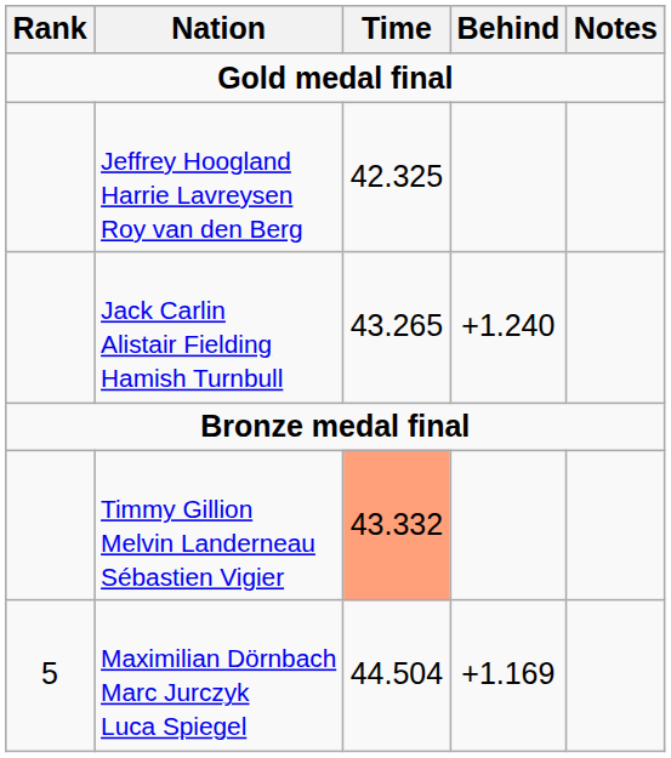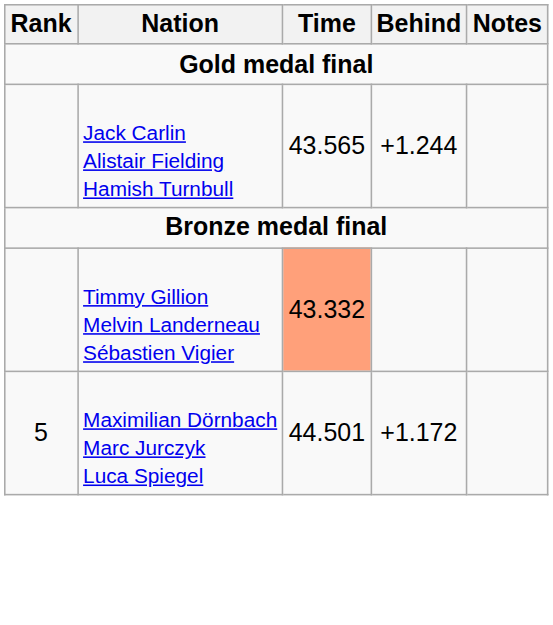 <table class="wikitable" style="text-align:center">
 <tr>
 <th>Rank</th>
 <th>Nation</th>
 <th>Time</th>
 <th>Behind</th>
 <th>Notes</th>
 </tr>
 <tr>
 <td colspan=5><strong>Gold medal final</strong></td>
 </tr>
 <tr>
 <td></td>
-<td align=left><br><small><a href='#'>Jeffrey Hoogland</a><br><a href='#'>Harrie Lavreysen</a><br><a href='#'>Roy van den Berg</a></small></td>
-<td>42.325</td>
-<td></td>
-<td></td>
-</tr>
-<tr>
-<td></td>
 <td align=left><br><small><a href='#'>Jack Carlin</a><br><a href='#'>Alistair Fielding</a><br><a href='#'>Hamish Turnbull</a></small></td>
-<td>43.265</td>
-<td>+1.240</td>
+<td>43.565</td>
+<td>+1.244</td>
 <td></td>
 </tr>
 <tr>
 <td colspan=5><strong>Bronze medal final</strong></td>
 </tr>
 <tr>
 <td></td>
 <td align=left><br><small><a href='#'>Timmy Gillion</a><br><a href='#'>Melvin Landerneau</a><br><a href='#'>Sébastien Vigier</a></small></td>
 <td style="background: lightsalmon;">43.332</td>
 <td></td>
 <td></td>
 </tr>
 <tr>
 <td>5</td>
 <td align=left><br><small><a href='#'>Maximilian Dörnbach</a><br><a href='#'>Marc Jurczyk</a><br><a href='#'>Luca Spiegel</a></small></td>
-<td>44.504</td>
-<td>+1.169</td>
+<td>44.501</td>
+<td>+1.172</td>
 <td></td>
 </tr>
 </table>
